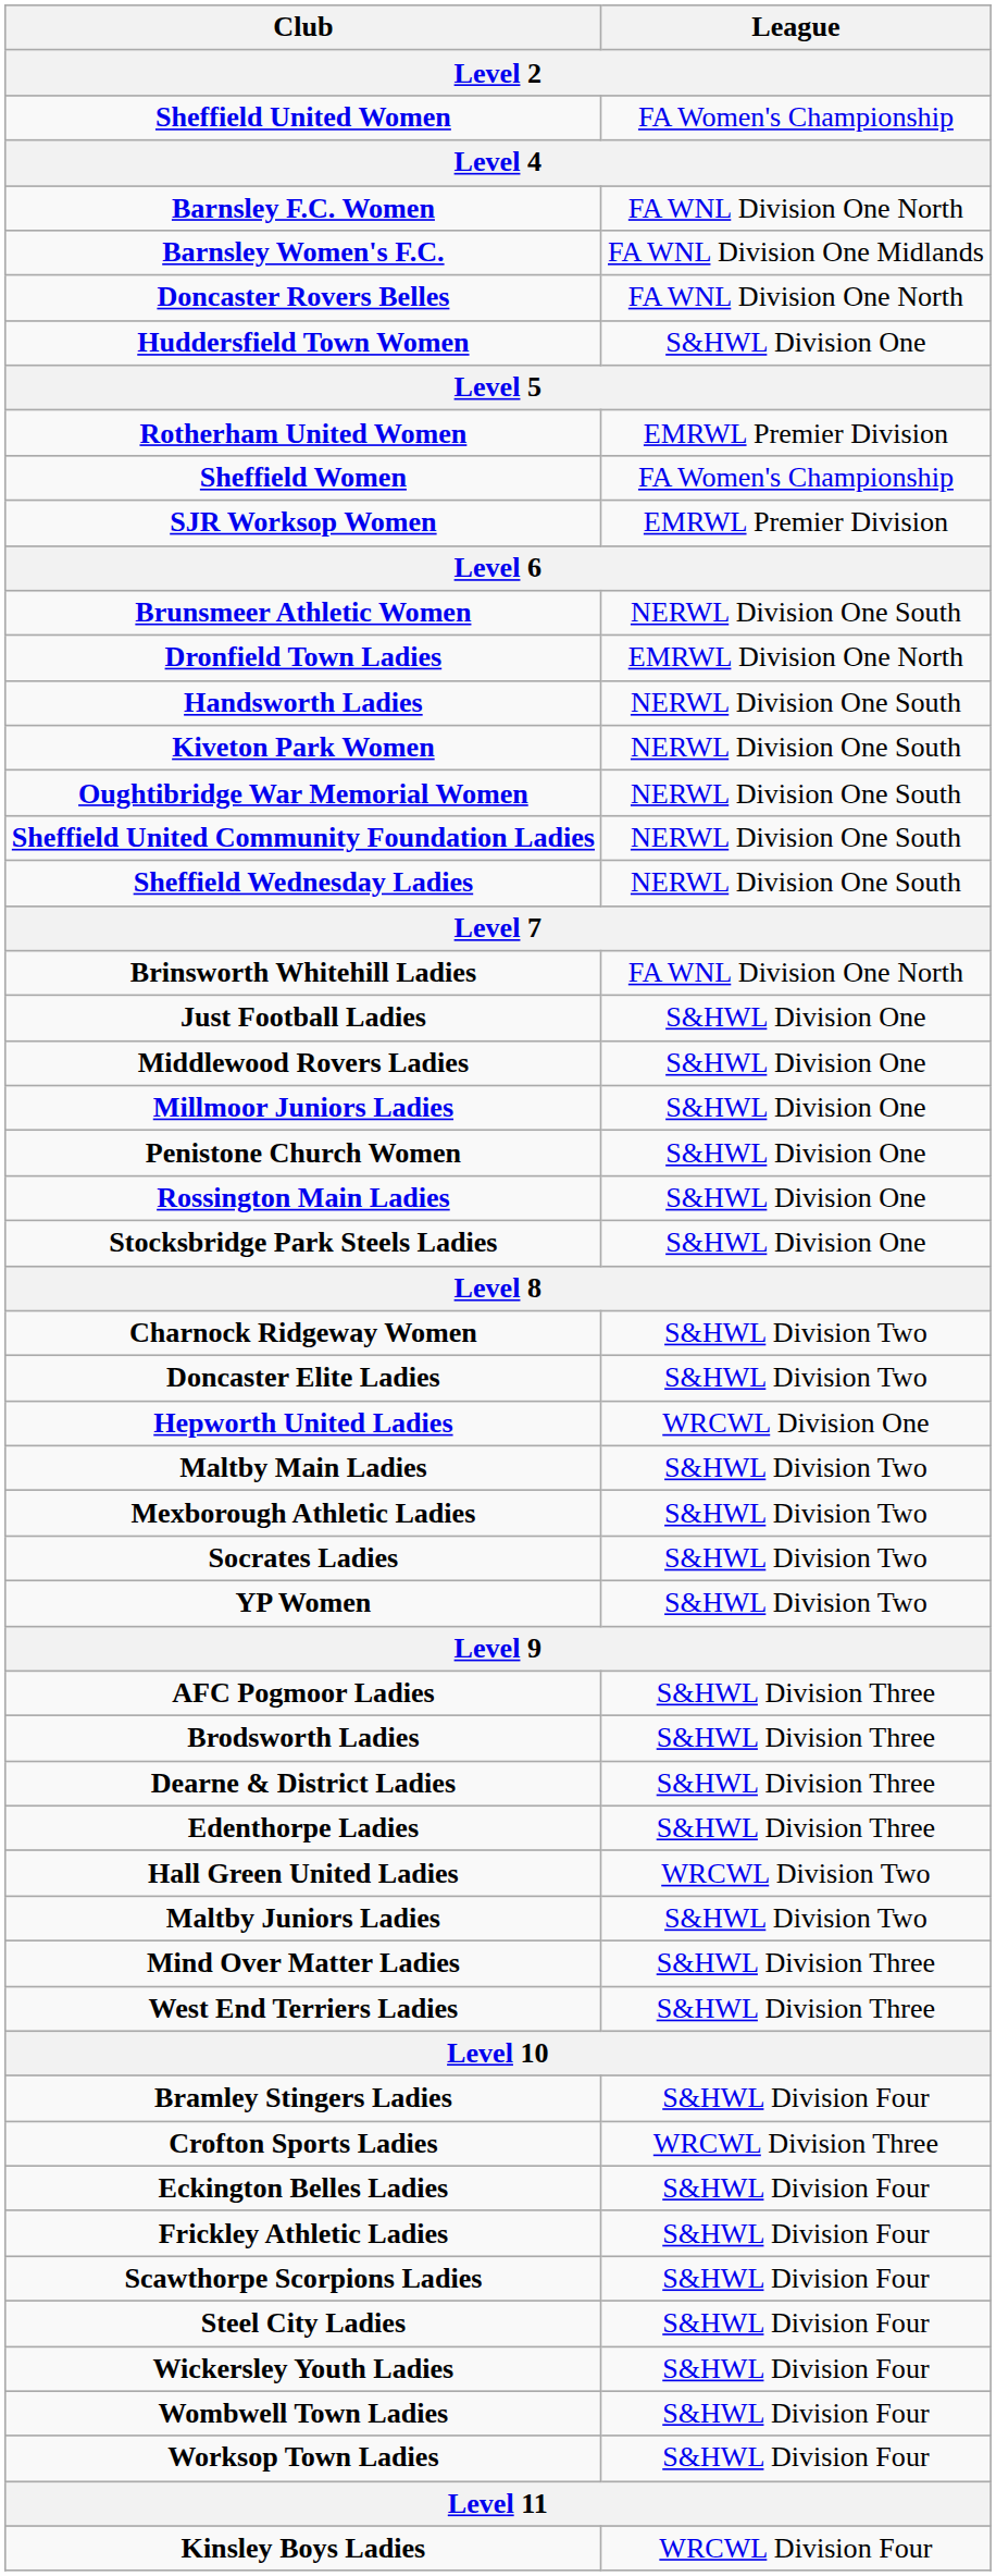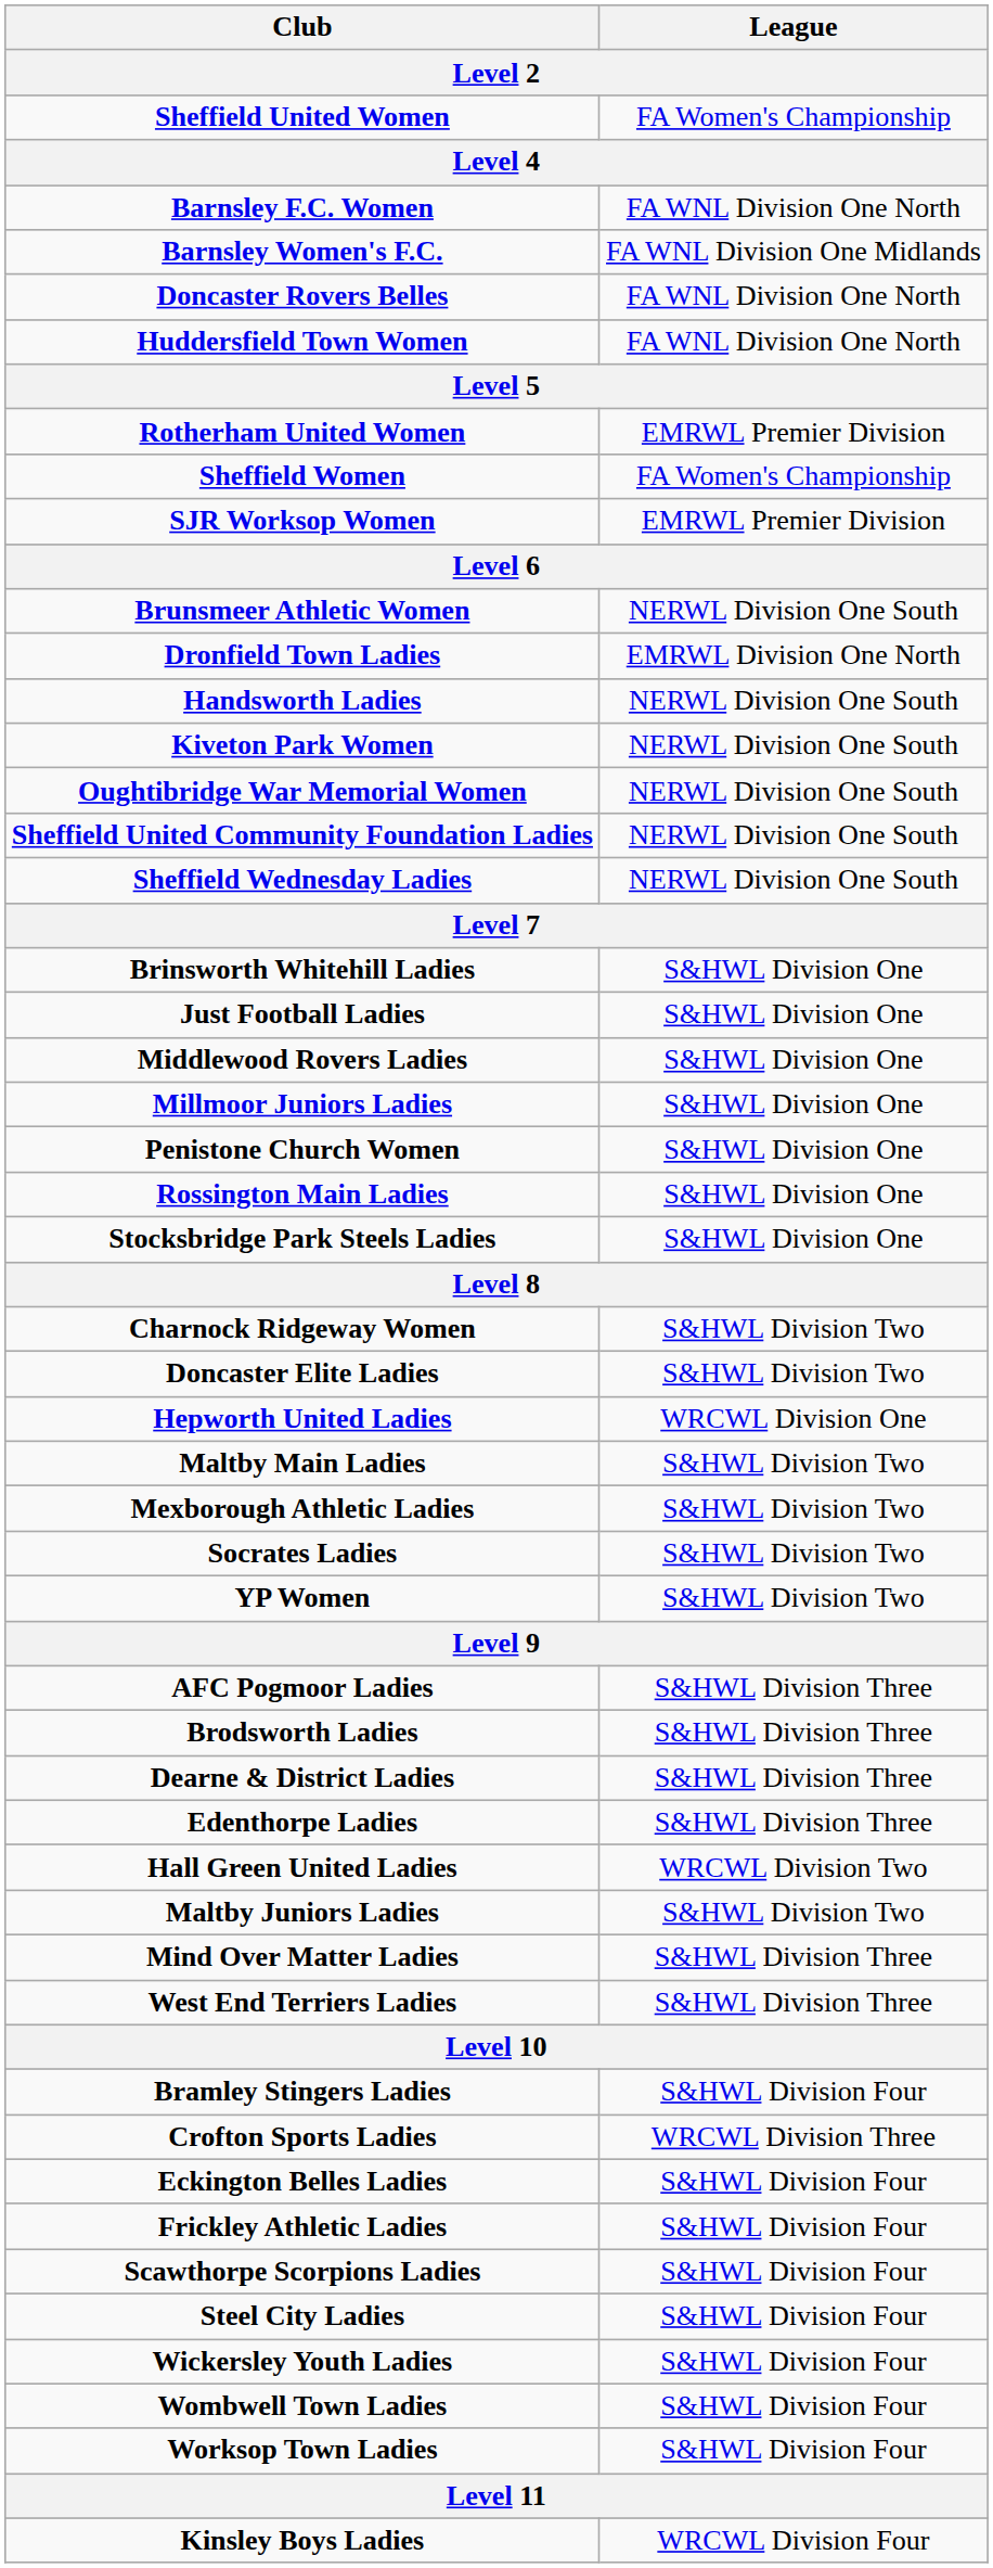 <table class="wikitable" border="1" style="text-align:center;">
 <tr>
 <th>Club</th>
 <th>League</th>
 </tr>
 <tr>
 <th colspan=5><a href='#'>Level</a> 2</th>
 </tr>
 <tr>
 <td><strong><a href='#'>Sheffield United Women</a></strong></td>
 <td><a href='#'>FA Women's Championship</a></td>
 </tr>
 <tr>
 <th colspan=5><a href='#'>Level</a> 4</th>
 </tr>
 <tr>
 <td><strong><a href='#'>Barnsley F.C. Women</a></strong></td>
 <td><a href='#'>FA WNL</a> Division One North</td>
 </tr>
 <tr>
 <td><strong><a href='#'>Barnsley Women's F.C.</a></strong></td>
 <td><a href='#'>FA WNL</a> Division One Midlands</td>
 </tr>
 <tr>
 <td><strong><a href='#'>Doncaster Rovers Belles</a></strong></td>
 <td><a href='#'>FA WNL</a> Division One North</td>
 </tr>
 <tr>
 <td><strong><a href='#'>Huddersfield Town Women</a></strong></td>
-<td><a href='#'>S&HWL</a> Division One</td>
+<td><a href='#'>FA WNL</a> Division One North</td>
 </tr>
 <tr>
 <th colspan=5><a href='#'>Level</a> 5</th>
 </tr>
 <tr>
 <td><strong><a href='#'>Rotherham United Women</a></strong></td>
 <td><a href='#'>EMRWL</a> Premier Division</td>
 </tr>
 <tr>
 <td><strong><a href='#'>Sheffield Women</a></strong></td>
 <td><a href='#'>FA Women's Championship</a></td>
 </tr>
 <tr>
 <td><strong><a href='#'>SJR Worksop Women</a></strong></td>
 <td><a href='#'>EMRWL</a> Premier Division</td>
 </tr>
 <tr>
 <th colspan=5><a href='#'>Level</a> 6</th>
 </tr>
 <tr>
 <td><strong><a href='#'>Brunsmeer Athletic Women</a></strong></td>
 <td><a href='#'>NERWL</a> Division One South</td>
 </tr>
 <tr>
 <td><strong><a href='#'>Dronfield Town Ladies</a></strong></td>
 <td><a href='#'>EMRWL</a> Division One North</td>
 </tr>
 <tr>
 <td><strong><a href='#'>Handsworth Ladies</a></strong></td>
 <td><a href='#'>NERWL</a> Division One South</td>
 </tr>
 <tr>
 <td><strong><a href='#'>Kiveton Park Women</a></strong></td>
 <td><a href='#'>NERWL</a> Division One South</td>
 </tr>
 <tr>
 <td><strong><a href='#'>Oughtibridge War Memorial Women</a></strong></td>
 <td><a href='#'>NERWL</a> Division One South</td>
 </tr>
 <tr>
 <td><strong><a href='#'>Sheffield United Community Foundation Ladies</a></strong></td>
 <td><a href='#'>NERWL</a> Division One South</td>
 </tr>
 <tr>
 <td><strong><a href='#'>Sheffield Wednesday Ladies</a></strong></td>
 <td><a href='#'>NERWL</a> Division One South</td>
 </tr>
 <tr>
 <th colspan=5><a href='#'>Level</a> 7</th>
 </tr>
 <tr>
 <td><strong>Brinsworth Whitehill Ladies</strong></td>
-<td><a href='#'>FA WNL</a> Division One North</td>
+<td><a href='#'>S&HWL</a> Division One</td>
 </tr>
 <tr>
 <td><strong>Just Football Ladies</strong></td>
 <td><a href='#'>S&HWL</a> Division One</td>
 </tr>
 <tr>
 <td><strong>Middlewood Rovers Ladies</strong></td>
 <td><a href='#'>S&HWL</a> Division One</td>
 </tr>
 <tr>
 <td><strong><a href='#'>Millmoor Juniors Ladies</a></strong></td>
 <td><a href='#'>S&HWL</a> Division One</td>
 </tr>
 <tr>
 <td><strong>Penistone Church Women</strong></td>
 <td><a href='#'>S&HWL</a> Division One</td>
 </tr>
 <tr>
 <td><strong><a href='#'>Rossington Main Ladies</a></strong></td>
 <td><a href='#'>S&HWL</a> Division One</td>
 </tr>
 <tr>
 <td><strong>Stocksbridge Park Steels Ladies</strong></td>
 <td><a href='#'>S&HWL</a> Division One</td>
 </tr>
 <tr>
 <th colspan=5><a href='#'>Level</a> 8</th>
 </tr>
 <tr>
 <td><strong>Charnock Ridgeway Women</strong></td>
 <td><a href='#'>S&HWL</a> Division Two</td>
 </tr>
 <tr>
 <td><strong>Doncaster Elite Ladies</strong></td>
 <td><a href='#'>S&HWL</a> Division Two</td>
 </tr>
 <tr>
 <td><strong><a href='#'>Hepworth United Ladies</a></strong></td>
 <td><a href='#'>WRCWL</a> Division One</td>
 </tr>
 <tr>
 <td><strong>Maltby Main Ladies</strong></td>
 <td><a href='#'>S&HWL</a> Division Two</td>
 </tr>
 <tr>
 <td><strong>Mexborough Athletic Ladies</strong></td>
 <td><a href='#'>S&HWL</a> Division Two</td>
 </tr>
 <tr>
 <td><strong>Socrates Ladies</strong></td>
 <td><a href='#'>S&HWL</a> Division Two</td>
 </tr>
 <tr>
 <td><strong>YP Women</strong></td>
 <td><a href='#'>S&HWL</a> Division Two</td>
 </tr>
 <tr>
 <th colspan=5><a href='#'>Level</a> 9</th>
 </tr>
 <tr>
 <td><strong>AFC Pogmoor Ladies</strong></td>
 <td><a href='#'>S&HWL</a> Division Three</td>
 </tr>
 <tr>
 <td><strong>Brodsworth Ladies</strong></td>
 <td><a href='#'>S&HWL</a> Division Three</td>
 </tr>
 <tr>
 <td><strong>Dearne & District Ladies</strong></td>
 <td><a href='#'>S&HWL</a> Division Three</td>
 </tr>
 <tr>
 <td><strong>Edenthorpe Ladies</strong></td>
 <td><a href='#'>S&HWL</a> Division Three</td>
 </tr>
 <tr>
 <td><strong>Hall Green United Ladies</strong></td>
 <td><a href='#'>WRCWL</a> Division Two</td>
 </tr>
 <tr>
 <td><strong>Maltby Juniors Ladies</strong></td>
 <td><a href='#'>S&HWL</a> Division Two</td>
 </tr>
 <tr>
 <td><strong>Mind Over Matter Ladies</strong></td>
 <td><a href='#'>S&HWL</a> Division Three</td>
 </tr>
 <tr>
 <td><strong>West End Terriers Ladies</strong></td>
 <td><a href='#'>S&HWL</a> Division Three</td>
 </tr>
 <tr>
 <th colspan=5><a href='#'>Level</a> 10</th>
 </tr>
 <tr>
 <td><strong>Bramley Stingers Ladies</strong></td>
 <td><a href='#'>S&HWL</a> Division Four</td>
 </tr>
 <tr>
 <td><strong>Crofton Sports Ladies</strong></td>
 <td><a href='#'>WRCWL</a> Division Three</td>
 </tr>
 <tr>
 <td><strong>Eckington Belles Ladies</strong></td>
 <td><a href='#'>S&HWL</a> Division Four</td>
 </tr>
 <tr>
 <td><strong>Frickley Athletic Ladies</strong></td>
 <td><a href='#'>S&HWL</a> Division Four</td>
 </tr>
 <tr>
 <td><strong>Scawthorpe Scorpions Ladies</strong></td>
 <td><a href='#'>S&HWL</a> Division Four</td>
 </tr>
 <tr>
 <td><strong>Steel City Ladies</strong></td>
 <td><a href='#'>S&HWL</a> Division Four</td>
 </tr>
 <tr>
 <td><strong>Wickersley Youth Ladies</strong></td>
 <td><a href='#'>S&HWL</a> Division Four</td>
 </tr>
 <tr>
 <td><strong>Wombwell Town Ladies</strong></td>
 <td><a href='#'>S&HWL</a> Division Four</td>
 </tr>
 <tr>
 <td><strong>Worksop Town Ladies</strong></td>
 <td><a href='#'>S&HWL</a> Division Four</td>
 </tr>
 <tr>
 <th colspan=5><a href='#'>Level</a> 11</th>
 </tr>
 <tr>
 <td><strong>Kinsley Boys Ladies</strong></td>
 <td><a href='#'>WRCWL</a> Division Four</td>
 </tr>
 </table>
